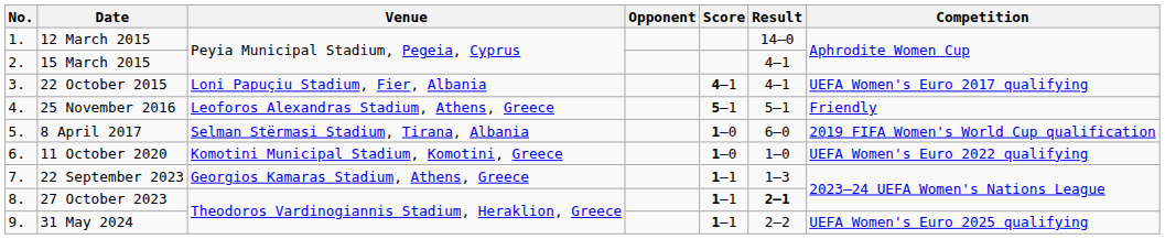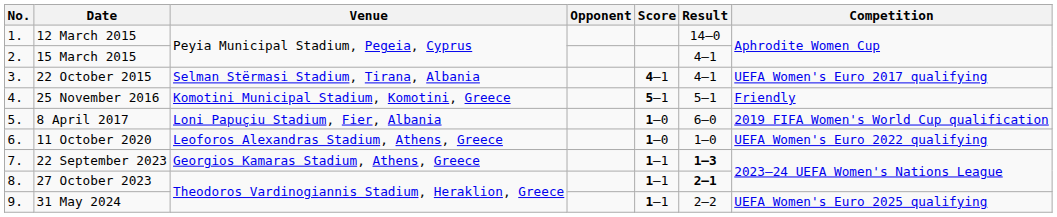 <table class="wikitable">
 <tr>
 <th>No.</th>
 <th>Date</th>
 <th>Venue</th>
 <th>Opponent</th>
 <th>Score</th>
 <th>Result</th>
 <th>Competition</th>
 </tr>
 <tr>
 <td>1.</td>
 <td>12 March 2015</td>
 <td rowspan=2>Peyia Municipal Stadium, <a href='#'>Pegeia</a>, <a href='#'>Cyprus</a></td>
 <td></td>
 <td align=center></td>
 <td align=center>14–0</td>
 <td rowspan=2><a href='#'>Aphrodite Women Cup</a></td>
 </tr>
 <tr>
 <td>2.</td>
 <td>15 March 2015</td>
 <td></td>
 <td align=center></td>
 <td align=center>4–1</td>
 </tr>
 <tr>
 <td>3.</td>
 <td>22 October 2015</td>
-<td><a href='#'>Loni Papuçiu Stadium</a>, <a href='#'>Fier</a>, <a href='#'>Albania</a></td>
+<td><a href='#'>Selman Stërmasi Stadium</a>, <a href='#'>Tirana</a>, <a href='#'>Albania</a></td>
 <td></td>
 <td align=center><strong>4</strong>–1</td>
 <td align=center>4–1</td>
 <td><a href='#'>UEFA Women's Euro 2017 qualifying</a></td>
 </tr>
 <tr>
 <td>4.</td>
 <td>25 November 2016</td>
-<td><a href='#'>Leoforos Alexandras Stadium</a>, <a href='#'>Athens</a>, <a href='#'>Greece</a></td>
+<td><a href='#'>Komotini Municipal Stadium</a>, <a href='#'>Komotini</a>, <a href='#'>Greece</a></td>
 <td></td>
 <td align=center><strong>5</strong>–1</td>
 <td align=center>5–1</td>
 <td><a href='#'>Friendly</a></td>
 </tr>
 <tr>
 <td>5.</td>
 <td>8 April 2017</td>
-<td><a href='#'>Selman Stërmasi Stadium</a>, <a href='#'>Tirana</a>, <a href='#'>Albania</a></td>
+<td><a href='#'>Loni Papuçiu Stadium</a>, <a href='#'>Fier</a>, <a href='#'>Albania</a></td>
 <td></td>
 <td align=center><strong>1</strong>–0</td>
 <td align=center>6–0</td>
 <td><a href='#'>2019 FIFA Women's World Cup qualification</a></td>
 </tr>
 <tr>
 <td>6.</td>
 <td>11 October 2020</td>
-<td><a href='#'>Komotini Municipal Stadium</a>, <a href='#'>Komotini</a>, <a href='#'>Greece</a></td>
+<td><a href='#'>Leoforos Alexandras Stadium</a>, <a href='#'>Athens</a>, <a href='#'>Greece</a></td>
 <td></td>
 <td align=center><strong>1</strong>–0</td>
 <td align=center>1–0</td>
 <td><a href='#'>UEFA Women's Euro 2022 qualifying</a></td>
 </tr>
 <tr>
 <td>7.</td>
 <td>22 September 2023</td>
 <td><a href='#'>Georgios Kamaras Stadium</a>, <a href='#'>Athens</a>, <a href='#'>Greece</a></td>
 <td></td>
 <td align=center><strong>1</strong>–1</td>
-<td align=center>1–3</td>
+<td align=center><strong>1–3</strong></td>
 <td rowspan=2><a href='#'>2023–24 UEFA Women's Nations League</a></td>
 </tr>
 <tr>
 <td>8.</td>
 <td>27 October 2023</td>
 <td rowspan=2><a href='#'>Theodoros Vardinogiannis Stadium</a>, <a href='#'>Heraklion</a>, <a href='#'>Greece</a></td>
 <td></td>
 <td align=center><strong>1</strong>–1</td>
 <td align=center><strong>2–1</strong></td>
 </tr>
 <tr>
 <td>9.</td>
 <td>31 May 2024</td>
 <td></td>
 <td align=center><strong>1</strong>–1</td>
 <td align=center>2–2</td>
 <td><a href='#'>UEFA Women's Euro 2025 qualifying</a></td>
 </tr>
 </table>
